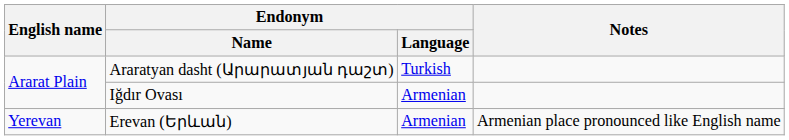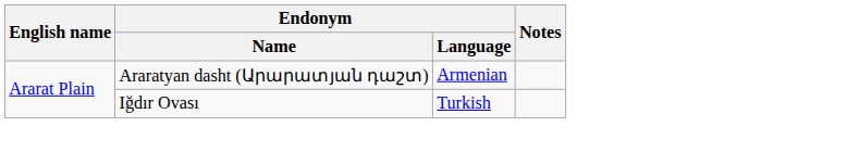 <table class="wikitable sortable mw-collapsible">
 <tr>
 <th rowspan="2">English name</th>
 <th colspan="2">Endonym</th>
 <th rowspan="2">Notes</th>
 </tr>
 <tr>
 <th>Name</th>
 <th>Language</th>
 </tr>
 <tr>
 <td rowspan="2"><a href='#'>Ararat Plain</a></td>
 <td>Araratyan dasht (Արարատյան դաշտ)</td>
-<td><a href='#'>Turkish</a></td>
+<td><a href='#'>Armenian</a></td>
 <td></td>
 </tr>
 <tr>
 <td>Iğdır Ovası</td>
-<td><a href='#'>Armenian</a></td>
+<td><a href='#'>Turkish</a></td>
 <td></td>
 </tr>
-<tr>
-<td><a href='#'>Yerevan</a></td>
-<td>Erevan (Երևան)</td>
-<td><a href='#'>Armenian</a></td>
-<td>Armenian place pronounced like English name</td>
-</tr>
 </table>
